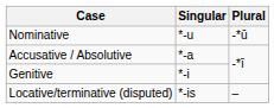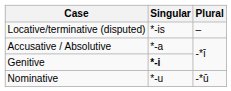 <table class="wikitable" style="float:right; font-size:smaller;">
 <tr>
 <th>Case</th>
 <th>Singular</th>
 <th>Plural</th>
 </tr>
 <tr>
-<td>Nominative</td>
-<td>*-u</td>
-<td>-*ū</td>
+<td>Locative/terminative (disputed)</td>
+<td>*-is</td>
+<td>–</td>
 </tr>
 <tr>
 <td>Accusative / Absolutive</td>
 <td>*-a</td>
 <td rowspan=2>-*ī</td>
 </tr>
 <tr>
 <td>Genitive</td>
-<td>*-i</td>
+<td><strong>*-i</strong></td>
 </tr>
 <tr>
-<td>Locative/terminative (disputed)</td>
-<td>*-is</td>
-<td>–</td>
+<td>Nominative</td>
+<td>*-u</td>
+<td>-*ū</td>
 </tr>
 </table>
